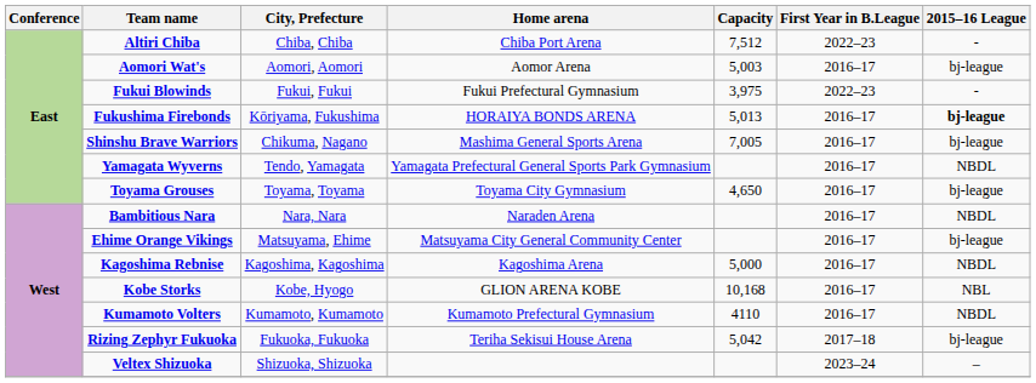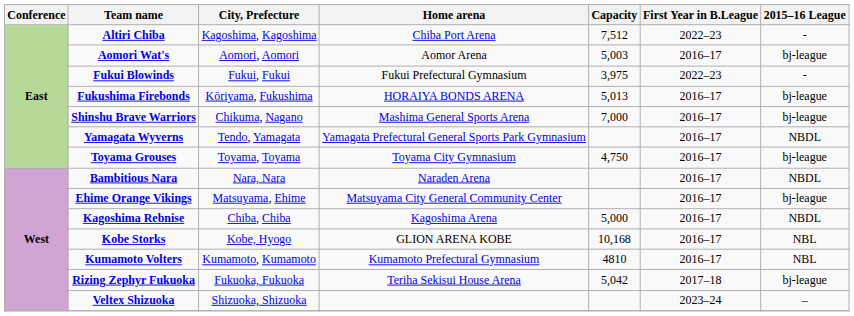 <table class="wikitable" style="text-align: center; center; font-size: small;">
 <tr>
 <th style="white-space:nowrap">Conference</th>
 <th style="white-space:nowrap">Team name</th>
 <th style="white-space:nowrap">City, Prefecture</th>
 <th style="white-space:nowrap">Home arena</th>
 <th style="white-space:nowrap">Capacity</th>
 <th style="white-space:nowrap">First Year in B.League</th>
 <th style="white-space:nowrap">2015–16 League</th>
 </tr>
 <tr>
 <td rowspan="7" style="background:#B6D999;"><strong>East</strong></td>
 <td style="white-space:nowrap"><strong><a href='#'>Altiri Chiba</a></strong></td>
-<td><a href='#'>Chiba</a>, <a href='#'>Chiba</a></td>
+<td><a href='#'>Kagoshima</a>, <a href='#'>Kagoshima</a></td>
 <td><a href='#'>Chiba Port Arena</a></td>
 <td>7,512</td>
 <td>2022–23</td>
 <td>-</td>
 </tr>
 <tr>
 <td style="white-space:nowrap"><strong><a href='#'>Aomori Wat's</a></strong></td>
 <td><a href='#'>Aomori</a>, <a href='#'>Aomori</a></td>
 <td>Aomor Arena</td>
 <td>5,003</td>
 <td>2016–17</td>
 <td>bj-league</td>
 </tr>
 <tr>
 <td style="white-space:nowrap"><strong><a href='#'>Fukui Blowinds</a></strong></td>
 <td><a href='#'>Fukui</a>, <a href='#'>Fukui</a></td>
 <td>Fukui Prefectural Gymnasium</td>
 <td>3,975</td>
 <td>2022–23</td>
 <td>-</td>
 </tr>
 <tr>
 <td style="white-space:nowrap"><strong><a href='#'>Fukushima Firebonds</a></strong></td>
 <td><a href='#'>Kōriyama</a>, <a href='#'>Fukushima</a></td>
 <td><a href='#'>HORAIYA BONDS ARENA</a></td>
 <td>5,013</td>
 <td>2016–17</td>
-<td><strong>bj-league</strong></td>
+<td>bj-league</td>
 </tr>
 <tr>
 <td style="white-space:nowrap"><strong><a href='#'>Shinshu Brave Warriors</a></strong></td>
 <td><a href='#'>Chikuma</a>, <a href='#'>Nagano</a></td>
 <td><a href='#'>Mashima General Sports Arena</a></td>
-<td>7,005</td>
+<td>7,000</td>
 <td>2016–17</td>
 <td>bj-league</td>
 </tr>
 <tr>
 <td style="white-space:nowrap"><strong><a href='#'>Yamagata Wyverns</a></strong></td>
 <td><a href='#'>Tendo</a>, <a href='#'>Yamagata</a></td>
 <td><a href='#'>Yamagata Prefectural General Sports Park Gymnasium</a></td>
 <td></td>
 <td>2016–17</td>
 <td>NBDL</td>
 </tr>
 <tr>
 <td style="white-space:nowrap"><strong><a href='#'>Toyama Grouses</a></strong></td>
 <td><a href='#'>Toyama</a>, <a href='#'>Toyama</a></td>
 <td><a href='#'>Toyama City Gymnasium</a></td>
-<td>4,650</td>
+<td>4,750</td>
 <td>2016–17</td>
 <td>bj-league</td>
 </tr>
 <tr>
 <td rowspan="7" style="background:#D0A5D3;"><strong>West</strong></td>
 <td style="white-space:nowrap"><strong><a href='#'>Bambitious Nara</a></strong></td>
 <td><a href='#'>Nara, Nara</a></td>
 <td><a href='#'>Naraden Arena</a></td>
 <td></td>
 <td>2016–17</td>
 <td>NBDL</td>
 </tr>
 <tr>
 <td style="white-space:nowrap"><strong><a href='#'>Ehime Orange Vikings</a></strong></td>
 <td><a href='#'>Matsuyama</a>, <a href='#'>Ehime</a></td>
 <td><a href='#'>Matsuyama City General Community Center</a></td>
 <td></td>
 <td>2016–17</td>
 <td>bj-league</td>
 </tr>
 <tr>
 <td style="white-space:nowrap"><strong><a href='#'>Kagoshima Rebnise</a></strong></td>
-<td><a href='#'>Kagoshima</a>, <a href='#'>Kagoshima</a></td>
+<td><a href='#'>Chiba</a>, <a href='#'>Chiba</a></td>
 <td><a href='#'>Kagoshima Arena</a></td>
 <td>5,000</td>
 <td>2016–17</td>
 <td>NBDL</td>
 </tr>
 <tr>
 <td style="white-space:nowrap"><strong><a href='#'>Kobe Storks</a></strong></td>
 <td><a href='#'>Kobe, Hyogo</a></td>
 <td>GLION ARENA KOBE</td>
 <td>10,168</td>
 <td>2016–17</td>
 <td>NBL</td>
 </tr>
 <tr>
 <td style="white-space:nowrap"><strong><a href='#'>Kumamoto Volters</a></strong></td>
 <td><a href='#'>Kumamoto</a>, <a href='#'>Kumamoto</a></td>
 <td><a href='#'>Kumamoto Prefectural Gymnasium</a></td>
-<td>4110</td>
+<td>4810</td>
 <td>2016–17</td>
-<td>NBDL</td>
+<td>NBL</td>
 </tr>
 <tr>
 <td style="white-space:nowrap"><strong><a href='#'>Rizing Zephyr Fukuoka</a></strong></td>
 <td><a href='#'>Fukuoka, Fukuoka</a></td>
 <td><a href='#'>Teriha Sekisui House Arena</a></td>
 <td>5,042</td>
 <td>2017–18</td>
 <td>bj-league</td>
 </tr>
 <tr>
 <td style="white-space:nowrap"><strong><a href='#'>Veltex Shizuoka</a></strong></td>
 <td><a href='#'>Shizuoka, Shizuoka</a></td>
 <td></td>
 <td></td>
 <td>2023–24</td>
 <td>–</td>
 </tr>
 <tr>
 </tr>
 </table>
